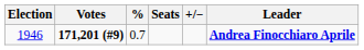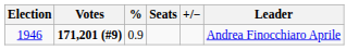 <table class=wikitable style=text-align:center>
 <tr>
 <th>Election</th>
 <th>Votes</th>
 <th>%</th>
 <th>Seats</th>
 <th>+/−</th>
 <th>Leader</th>
 </tr>
 <tr>
 <td><a href='#'>1946</a></td>
 <td><strong>171,201 (#9)</strong></td>
-<td>0.7</td>
+<td>0.9</td>
 <td></td>
 <td></td>
-<td><strong><a href='#'>Andrea Finocchiaro Aprile</a></strong></td>
+<td><a href='#'>Andrea Finocchiaro Aprile</a></td>
 </tr>
 </table>
